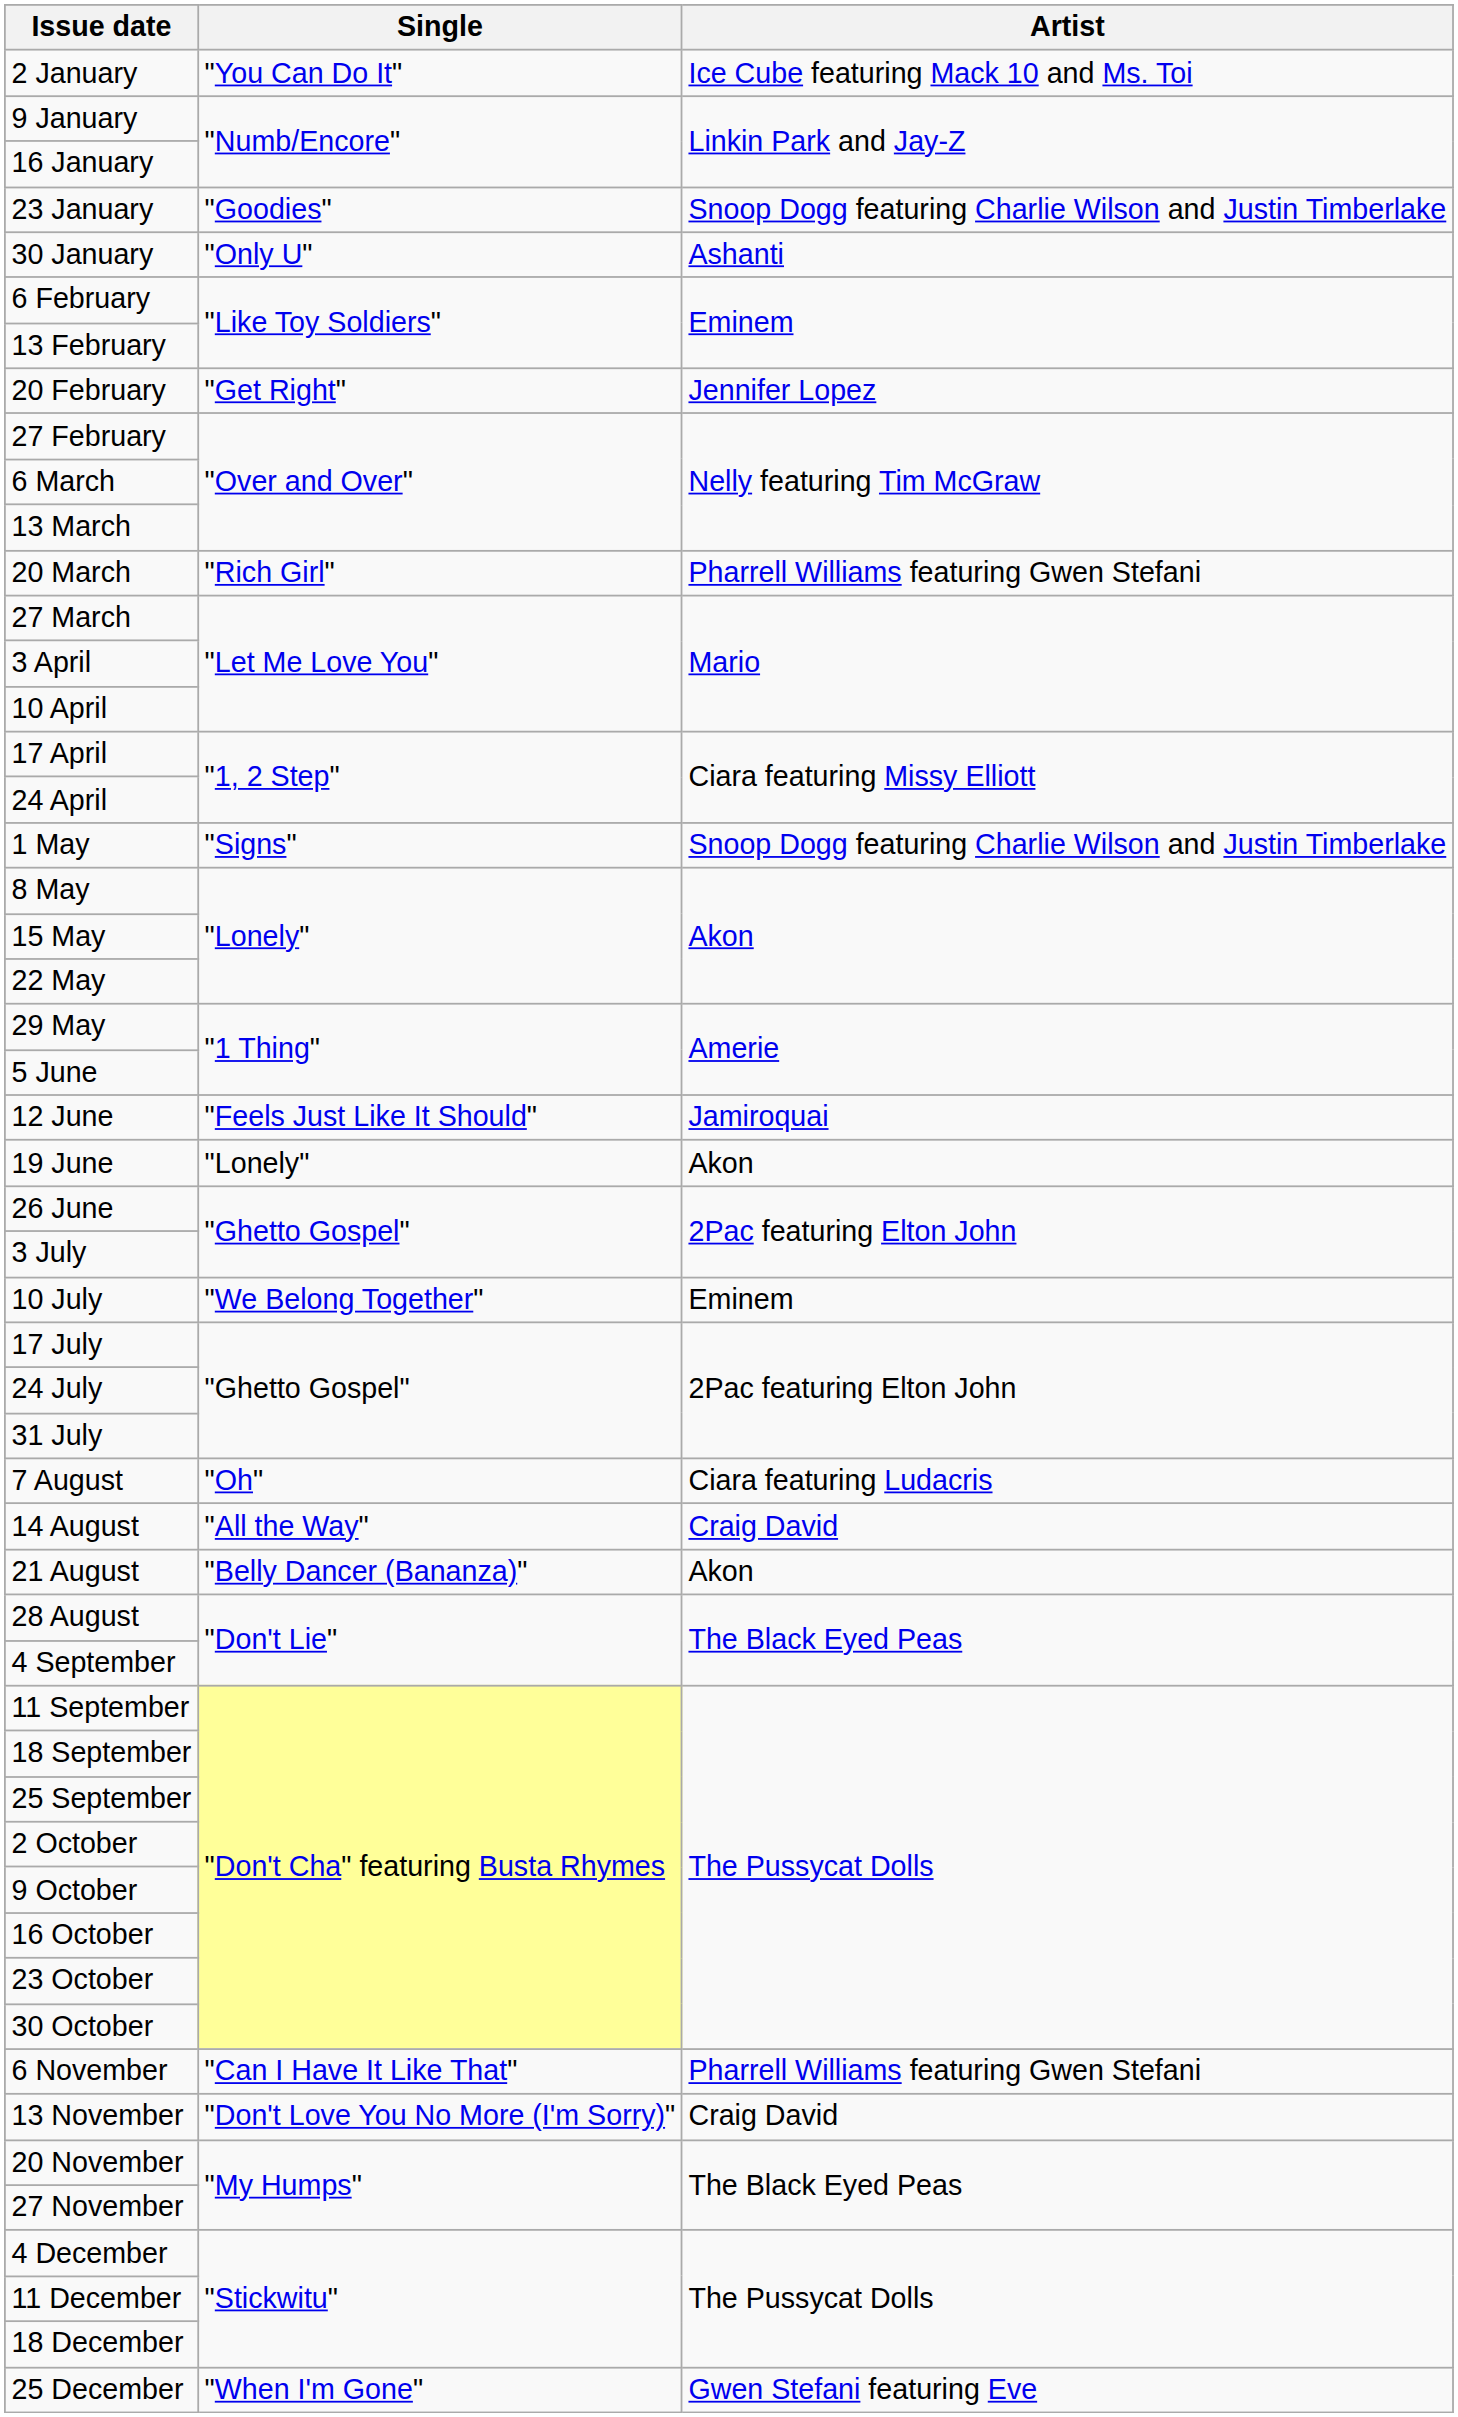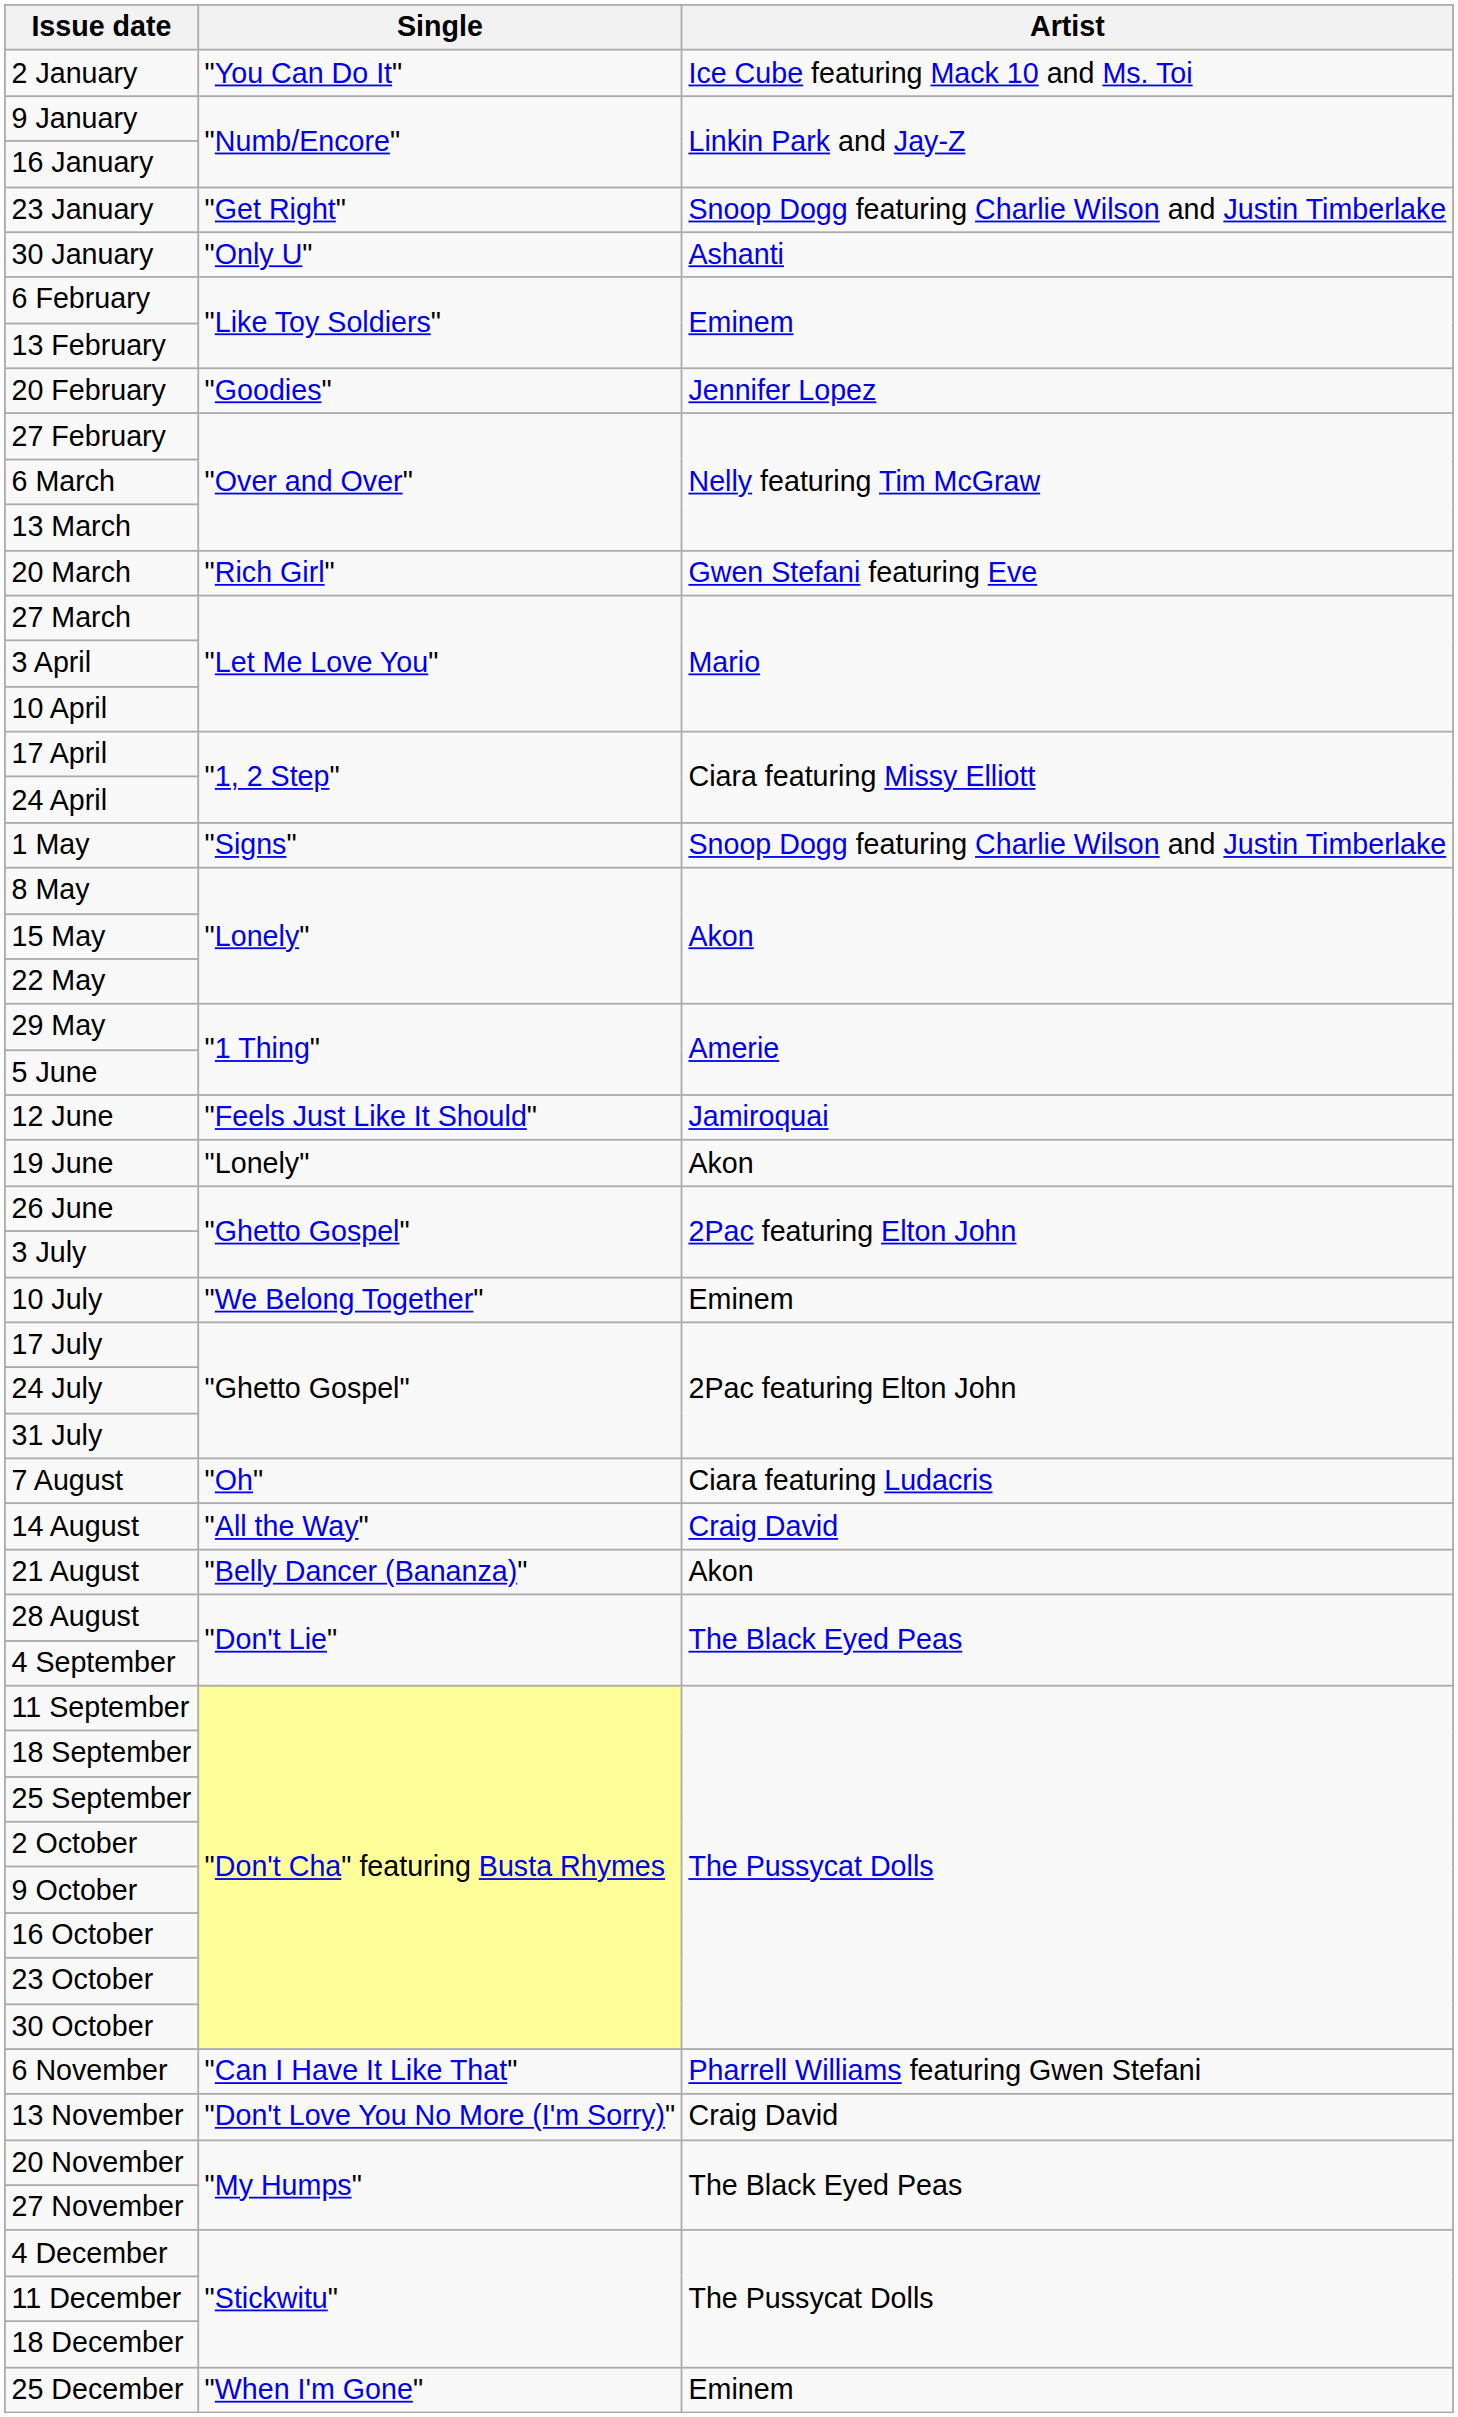 <table class="wikitable plainrowheaders">
 <tr>
 <th scope=col>Issue date</th>
 <th scope=col>Single</th>
 <th scope=col>Artist</th>
 </tr>
 <tr>
 <td>2 January</td>
 <td>"<a href='#'>You Can Do It</a>"</td>
 <td><a href='#'>Ice Cube</a> featuring <a href='#'>Mack 10</a> and <a href='#'>Ms. Toi</a></td>
 </tr>
 <tr>
 <td>9 January</td>
 <td rowspan="2">"<a href='#'>Numb/Encore</a>"</td>
 <td rowspan="2"><a href='#'>Linkin Park</a> and <a href='#'>Jay-Z</a></td>
 </tr>
 <tr>
 <td>16 January</td>
 </tr>
 <tr>
 <td>23 January  </td>
-<td>"<a href='#'>Goodies</a>"</td>
+<td>"<a href='#'>Get Right</a>"</td>
 <td><a href='#'>Snoop Dogg</a> featuring <a href='#'>Charlie Wilson</a> and <a href='#'>Justin Timberlake</a></td>
 </tr>
 <tr>
 <td>30 January</td>
 <td>"<a href='#'>Only U</a>"</td>
 <td><a href='#'>Ashanti</a></td>
 </tr>
 <tr>
 <td>6 February </td>
 <td rowspan="2">"<a href='#'>Like Toy Soldiers</a>"</td>
 <td rowspan="2"><a href='#'>Eminem</a></td>
 </tr>
 <tr>
 <td>13 February</td>
 </tr>
 <tr>
 <td>20 February </td>
-<td>"<a href='#'>Get Right</a>"</td>
+<td>"<a href='#'>Goodies</a>"</td>
 <td><a href='#'>Jennifer Lopez</a></td>
 </tr>
 <tr>
 <td>27 February </td>
 <td rowspan="3">"<a href='#'>Over and Over</a>"</td>
 <td rowspan="3"><a href='#'>Nelly</a> featuring <a href='#'>Tim McGraw</a></td>
 </tr>
 <tr>
 <td>6 March</td>
 </tr>
 <tr>
 <td>13 March</td>
 </tr>
 <tr>
 <td>20 March</td>
 <td>"<a href='#'>Rich Girl</a>"</td>
-<td><a href='#'>Pharrell Williams</a> featuring Gwen Stefani</td>
+<td><a href='#'>Gwen Stefani</a> featuring <a href='#'>Eve</a></td>
 </tr>
 <tr>
 <td>27 March</td>
 <td rowspan="3">"<a href='#'>Let Me Love You</a>"</td>
 <td rowspan="3"><a href='#'>Mario</a></td>
 </tr>
 <tr>
 <td>3 April</td>
 </tr>
 <tr>
 <td>10 April</td>
 </tr>
 <tr>
 <td>17 April</td>
 <td rowspan=2>"<a href='#'>1, 2 Step</a>"</td>
 <td rowspan=2>Ciara featuring <a href='#'>Missy Elliott</a></td>
 </tr>
 <tr>
 <td>24 April</td>
 </tr>
 <tr>
 <td>1 May</td>
 <td>"<a href='#'>Signs</a>"</td>
 <td><a href='#'>Snoop Dogg</a> featuring <a href='#'>Charlie Wilson</a> and <a href='#'>Justin Timberlake</a></td>
 </tr>
 <tr>
 <td>8 May  </td>
 <td rowspan="3">"<a href='#'>Lonely</a>"</td>
 <td rowspan="3"><a href='#'>Akon</a></td>
 </tr>
 <tr>
 <td>15 May </td>
 </tr>
 <tr>
 <td>22 May</td>
 </tr>
 <tr>
 <td>29 May</td>
 <td rowspan=2>"<a href='#'>1 Thing</a>"</td>
 <td rowspan=2><a href='#'>Amerie</a></td>
 </tr>
 <tr>
 <td>5 June</td>
 </tr>
 <tr>
 <td>12 June</td>
 <td>"<a href='#'>Feels Just Like It Should</a>"</td>
 <td><a href='#'>Jamiroquai</a></td>
 </tr>
 <tr>
 <td>19 June</td>
 <td>"Lonely"</td>
 <td>Akon</td>
 </tr>
 <tr>
 <td>26 June  </td>
 <td rowspan="2">"<a href='#'>Ghetto Gospel</a>"</td>
 <td rowspan="2"><a href='#'>2Pac</a> featuring <a href='#'>Elton John</a></td>
 </tr>
 <tr>
 <td>3 July </td>
 </tr>
 <tr>
 <td>10 July</td>
 <td>"<a href='#'>We Belong Together</a>"</td>
 <td>Eminem</td>
 </tr>
 <tr>
 <td>17 July</td>
 <td rowspan=3>"Ghetto Gospel"</td>
 <td rowspan=3>2Pac featuring Elton John</td>
 </tr>
 <tr>
 <td>24 July</td>
 </tr>
 <tr>
 <td>31 July</td>
 </tr>
 <tr>
 <td>7 August</td>
 <td>"<a href='#'>Oh</a>"</td>
 <td>Ciara featuring <a href='#'>Ludacris</a></td>
 </tr>
 <tr>
 <td>14 August</td>
 <td>"<a href='#'>All the Way</a>"</td>
 <td><a href='#'>Craig David</a></td>
 </tr>
 <tr>
 <td>21 August</td>
 <td>"<a href='#'>Belly Dancer (Bananza)</a>"</td>
 <td>Akon</td>
 </tr>
 <tr>
 <td>28 August</td>
 <td rowspan="2">"<a href='#'>Don't Lie</a>"</td>
 <td rowspan="2"><a href='#'>The Black Eyed Peas</a></td>
 </tr>
 <tr>
 <td>4 September</td>
 </tr>
 <tr>
 <td>11 September </td>
 <td rowspan="8" bgcolor=#FFFF99>"<a href='#'>Don't Cha</a>" featuring <a href='#'>Busta Rhymes</a> </td>
 <td rowspan="8"><a href='#'>The Pussycat Dolls</a></td>
 </tr>
 <tr>
 <td>18 September </td>
 </tr>
 <tr>
 <td>25 September </td>
 </tr>
 <tr>
 <td>2 October</td>
 </tr>
 <tr>
 <td>9 October</td>
 </tr>
 <tr>
 <td>16 October</td>
 </tr>
 <tr>
 <td>23 October</td>
 </tr>
 <tr>
 <td>30 October</td>
 </tr>
 <tr>
 <td>6 November</td>
 <td>"<a href='#'>Can I Have It Like That</a>"</td>
 <td><a href='#'>Pharrell Williams</a> featuring Gwen Stefani</td>
 </tr>
 <tr>
 <td>13 November</td>
 <td>"<a href='#'>Don't Love You No More (I'm Sorry)</a>"</td>
 <td>Craig David</td>
 </tr>
 <tr>
 <td>20 November</td>
 <td rowspan="2">"<a href='#'>My Humps</a>"</td>
 <td rowspan="2">The Black Eyed Peas</td>
 </tr>
 <tr>
 <td>27 November</td>
 </tr>
 <tr>
 <td>4 December </td>
 <td rowspan="3">"<a href='#'>Stickwitu</a>"</td>
 <td rowspan="3">The Pussycat Dolls</td>
 </tr>
 <tr>
 <td>11 December </td>
 </tr>
 <tr>
 <td>18 December</td>
 </tr>
 <tr>
 <td>25 December</td>
 <td>"<a href='#'>When I'm Gone</a>"</td>
-<td><a href='#'>Gwen Stefani</a> featuring <a href='#'>Eve</a></td>
+<td>Eminem</td>
 </tr>
 </table>
